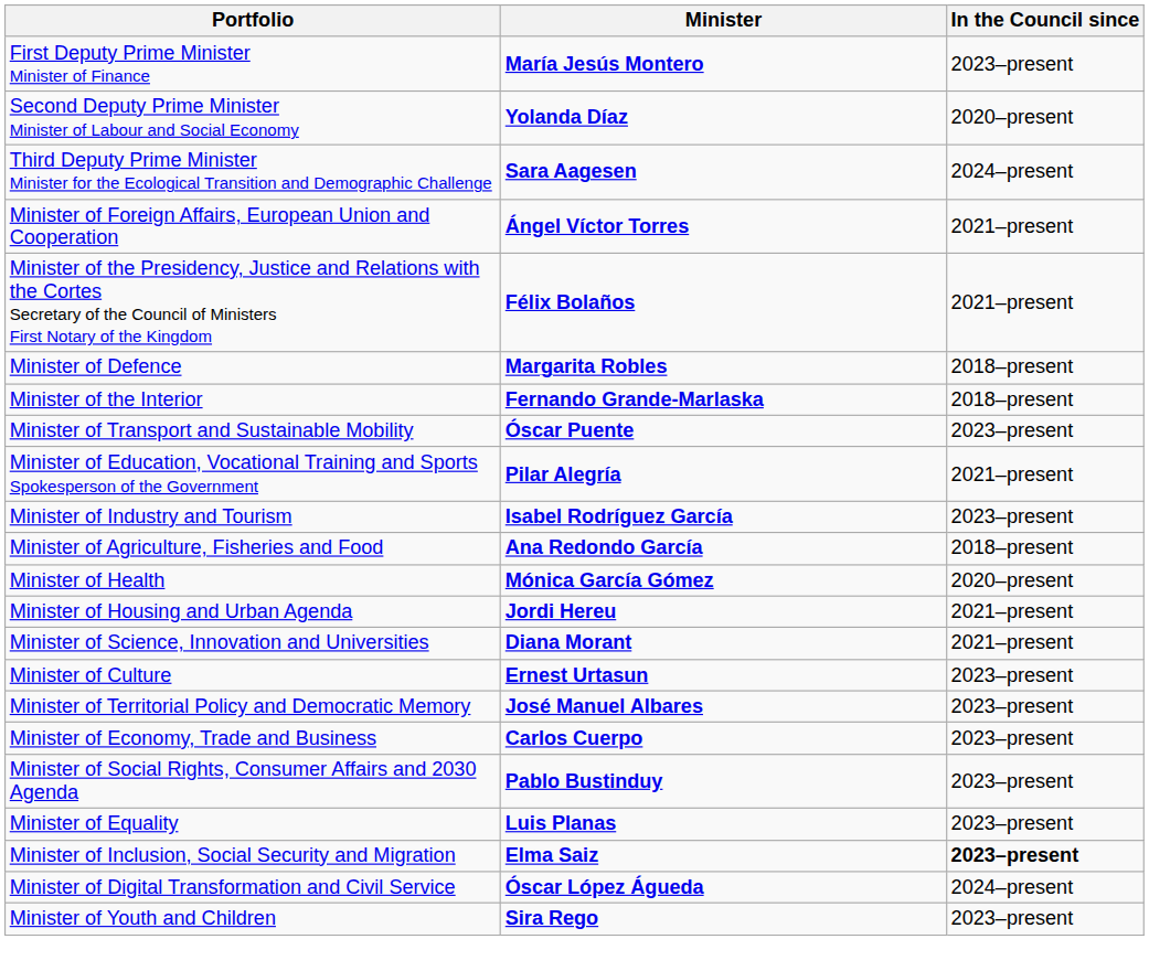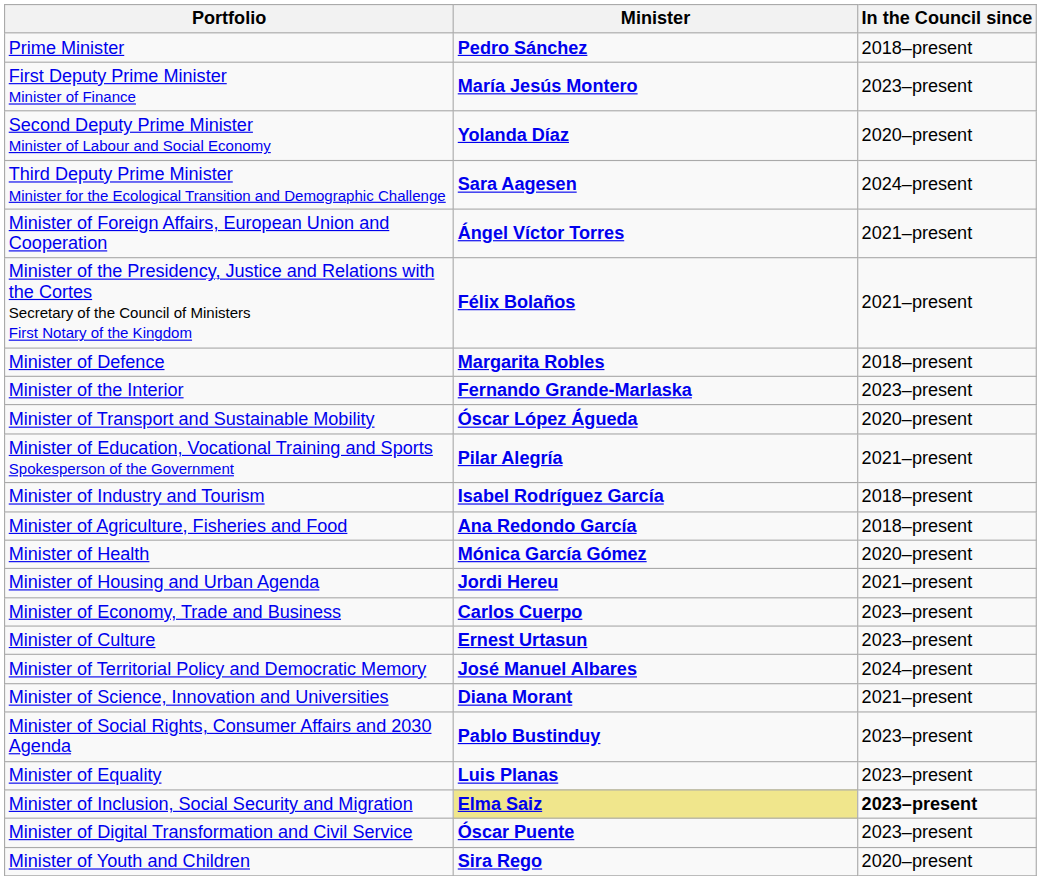 <table class="wikitable">
 <tr>
 <th width="390">Portfolio</th>
 <th width="350">Minister</th>
 <th>In the Council since</th>
+</tr>
+<tr>
+<td><a href='#'>Prime Minister</a></td>
+<td><strong><a href='#'>Pedro Sánchez</a></strong> </td>
+<td>2018–present</td>
 </tr>
 <tr>
 <td><a href='#'>First Deputy Prime Minister</a><br><small><a href='#'>Minister of Finance</a></small></td>
 <td><strong><a href='#'>María Jesús Montero</a></strong> </td>
 <td>2023–present</td>
 </tr>
 <tr>
 <td><a href='#'>Second Deputy Prime Minister</a><br><small><a href='#'>Minister of Labour and Social Economy</a></small></td>
 <td><strong><a href='#'>Yolanda Díaz</a></strong> </td>
 <td>2020–present</td>
 </tr>
 <tr>
 <td><a href='#'>Third Deputy Prime Minister</a><br><small><a href='#'>Minister for the Ecological Transition and Demographic Challenge</a></small></td>
 <td><strong><a href='#'>Sara Aagesen</a></strong></td>
 <td>2024–present</td>
 </tr>
 <tr>
 <td><a href='#'>Minister of Foreign Affairs, European Union and Cooperation</a></td>
 <td><strong><a href='#'>Ángel Víctor Torres</a></strong></td>
 <td>2021–present</td>
 </tr>
 <tr>
 <td><a href='#'>Minister of the Presidency, Justice and Relations with the Cortes</a><br><small>Secretary of the Council of Ministers</small><br><small><a href='#'>First Notary of the Kingdom</a></small></td>
 <td><strong><a href='#'>Félix Bolaños</a></strong> </td>
 <td>2021–present</td>
 </tr>
 <tr>
 <td><a href='#'>Minister of Defence</a></td>
 <td><strong><a href='#'>Margarita Robles</a></strong> </td>
 <td>2018–present</td>
 </tr>
 <tr>
 <td><a href='#'>Minister of the Interior</a></td>
 <td><strong><a href='#'>Fernando Grande-Marlaska</a></strong> </td>
-<td>2018–present</td>
+<td>2023–present</td>
 </tr>
 <tr>
 <td><a href='#'>Minister of Transport and Sustainable Mobility</a></td>
-<td><strong><a href='#'>Óscar Puente</a></strong> </td>
-<td>2023–present</td>
+<td><strong><a href='#'>Óscar López Águeda</a></strong></td>
+<td>2020–present</td>
 </tr>
 <tr>
 <td><a href='#'>Minister of Education, Vocational Training and Sports</a><br><small><a href='#'>Spokesperson of the Government</a></small></td>
 <td><strong><a href='#'>Pilar Alegría</a></strong> </td>
 <td>2021–present</td>
 </tr>
 <tr>
 <td><a href='#'>Minister of Industry and Tourism</a></td>
 <td><strong><a href='#'>Isabel Rodríguez García</a></strong> </td>
-<td>2023–present</td>
+<td>2018–present</td>
 </tr>
 <tr>
 <td><a href='#'>Minister of Agriculture, Fisheries and Food</a></td>
 <td><strong><a href='#'>Ana Redondo García</a></strong></td>
 <td>2018–present</td>
 </tr>
 <tr>
 <td><a href='#'>Minister of Health</a></td>
 <td><strong><a href='#'>Mónica García Gómez</a></strong></td>
 <td>2020–present</td>
 </tr>
 <tr>
 <td><a href='#'>Minister of Housing and Urban Agenda</a></td>
 <td><strong><a href='#'>Jordi Hereu</a></strong></td>
 <td>2021–present</td>
 </tr>
 <tr>
-<td><a href='#'>Minister of Science, Innovation and Universities</a></td>
-<td><strong><a href='#'>Diana Morant</a></strong> </td>
-<td>2021–present</td>
+<td><a href='#'>Minister of Economy, Trade and Business</a></td>
+<td><strong><a href='#'>Carlos Cuerpo</a></strong></td>
+<td>2023–present</td>
 </tr>
 <tr>
 <td><a href='#'>Minister of Culture</a></td>
 <td><strong><a href='#'>Ernest Urtasun</a></strong></td>
 <td>2023–present</td>
 </tr>
 <tr>
 <td><a href='#'>Minister of Territorial Policy and Democratic Memory</a></td>
 <td><strong><a href='#'>José Manuel Albares</a></strong> </td>
-<td>2023–present</td>
+<td>2024–present</td>
 </tr>
 <tr>
-<td><a href='#'>Minister of Economy, Trade and Business</a></td>
-<td><strong><a href='#'>Carlos Cuerpo</a></strong></td>
-<td>2023–present</td>
+<td><a href='#'>Minister of Science, Innovation and Universities</a></td>
+<td><strong><a href='#'>Diana Morant</a></strong> </td>
+<td>2021–present</td>
 </tr>
 <tr>
 <td><a href='#'>Minister of Social Rights, Consumer Affairs and 2030 Agenda</a></td>
 <td><strong><a href='#'>Pablo Bustinduy</a></strong></td>
 <td>2023–present</td>
 </tr>
 <tr>
 <td><a href='#'>Minister of Equality</a></td>
 <td><strong><a href='#'>Luis Planas</a></strong> </td>
 <td>2023–present</td>
 </tr>
 <tr>
 <td><a href='#'>Minister of Inclusion, Social Security and Migration</a></td>
-<td><strong><a href='#'>Elma Saiz</a></strong></td>
+<td style="background: khaki;"><strong><a href='#'>Elma Saiz</a></strong></td>
 <td><strong>2023–present</strong></td>
 </tr>
 <tr>
 <td><a href='#'>Minister of Digital Transformation and Civil Service</a></td>
-<td><strong><a href='#'>Óscar López Águeda</a></strong></td>
-<td>2024–present</td>
+<td><strong><a href='#'>Óscar Puente</a></strong> </td>
+<td>2023–present</td>
 </tr>
 <tr>
 <td><a href='#'>Minister of Youth and Children</a></td>
 <td><strong><a href='#'>Sira Rego</a></strong></td>
-<td>2023–present</td>
+<td>2020–present</td>
 </tr>
 </table>
